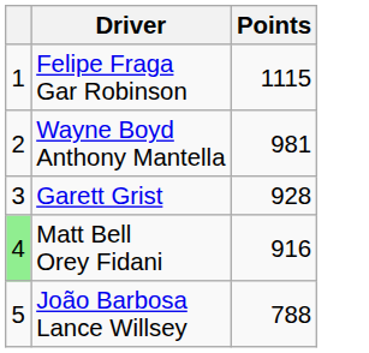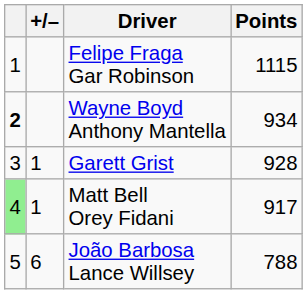 <table class="wikitable" style="font-size: 95%;">
 <tr>
 <th scope="col"></th>
+<th scope="col">+/–</th>
 <th scope="col">Driver</th>
 <th scope="col">Points</th>
 </tr>
 <tr>
 <td align=center>1</td>
+<td align="left"></td>
 <td> <a href='#'>Felipe Fraga</a><br> Gar Robinson</td>
 <td align=right>1115</td>
 </tr>
 <tr>
-<td align=center>2</td>
+<td align=center><strong>2</strong></td>
+<td align="left"></td>
 <td> <a href='#'>Wayne Boyd</a><br> Anthony Mantella</td>
-<td align=right>981</td>
+<td align=right>934</td>
 </tr>
 <tr>
 <td align=center>3</td>
+<td align="left"> 1</td>
 <td> <a href='#'>Garett Grist</a></td>
 <td align=right>928</td>
 </tr>
 <tr>
 <td align=center style="background: lightgreen;">4</td>
+<td align="left"> 1</td>
 <td> Matt Bell<br> Orey Fidani</td>
-<td align=right>916</td>
+<td align=right>917</td>
 </tr>
 <tr>
 <td align=center>5</td>
+<td align="left"> 6</td>
 <td> <a href='#'>João Barbosa</a><br> Lance Willsey</td>
 <td align=right>788</td>
 </tr>
 </table>
